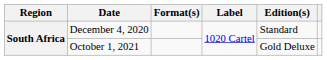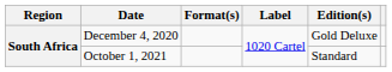 <table class="wikitable plainrowheaders">
 <tr>
 <th scope="col">Region</th>
 <th scope="col">Date</th>
 <th scope="col">Format(s)</th>
 <th scope="col">Label</th>
 <th scope="col">Edition(s)</th>
 <th scope="col"></th>
 </tr>
 <tr>
 <th scope="row" rowspan=2>South Africa</th>
 <td>December 4, 2020</td>
 <td></td>
 <td rowspan=2><a href='#'>1020 Cartel</a></td>
-<td>Standard</td>
+<td>Gold Deluxe</td>
 <td style="text-align:center;"></td>
 </tr>
 <tr>
 <td>October 1, 2021</td>
 <td></td>
-<td>Gold Deluxe</td>
+<td>Standard</td>
 <td style="text-align:center;"></td>
 </tr>
 </table>
